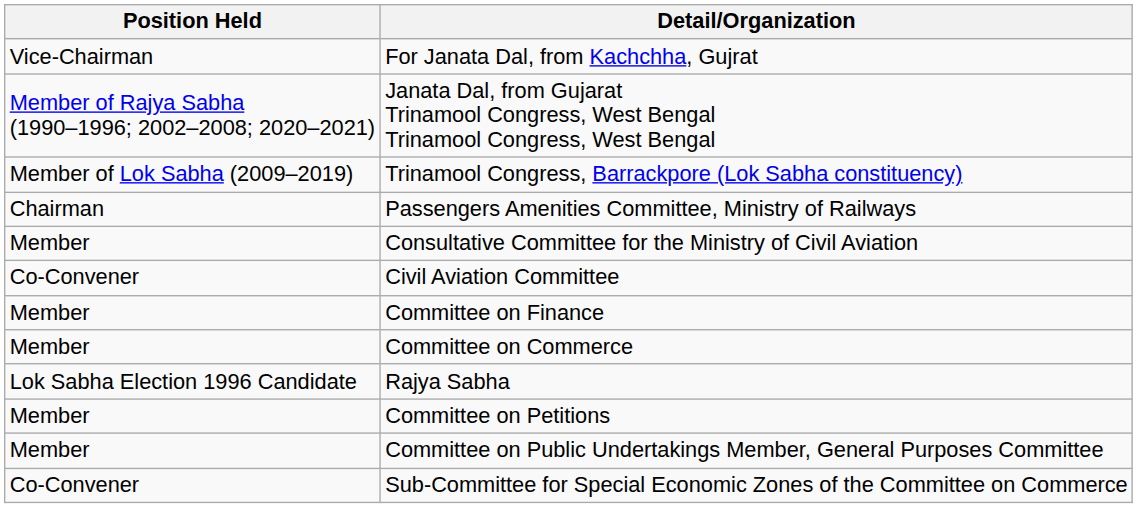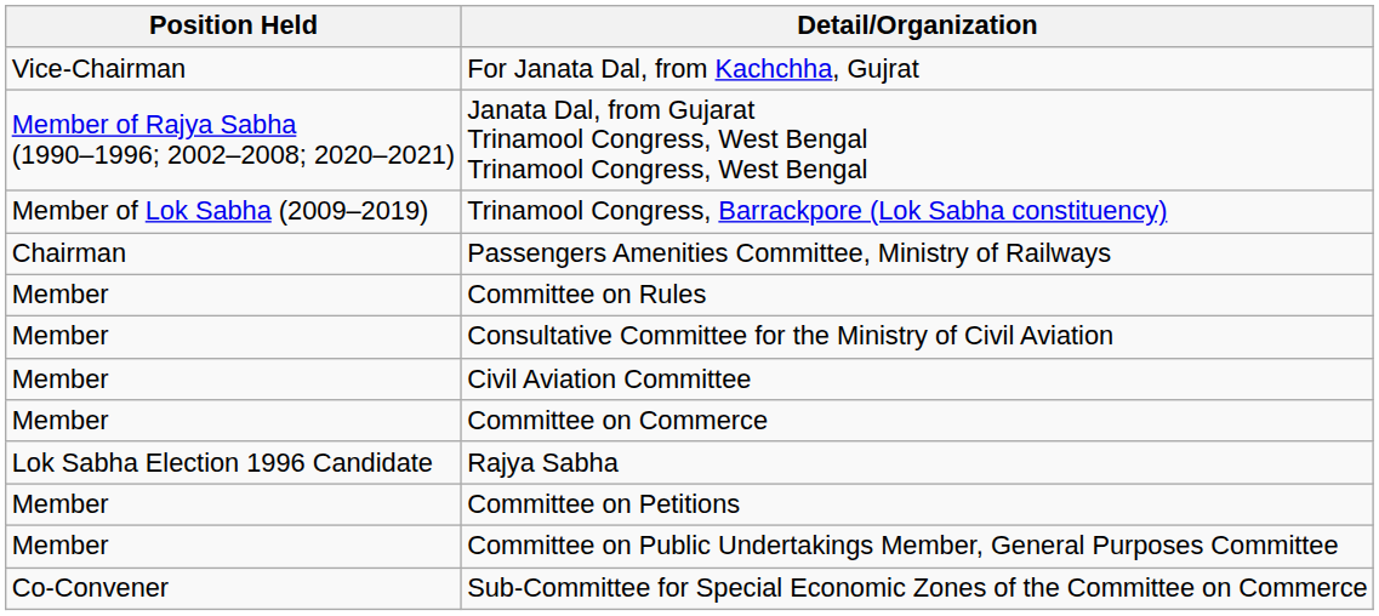 <table class="wikitable">
 <tr>
 <th>Position Held</th>
 <th>Detail/Organization</th>
 </tr>
 <tr>
 <td>Vice-Chairman</td>
 <td>For Janata Dal, from <a href='#'>Kachchha</a>, Gujrat</td>
 </tr>
 <tr>
 <td><a href='#'>Member of Rajya Sabha</a><br>(1990–1996; 2002–2008; 2020–2021)</td>
 <td>Janata Dal, from Gujarat<br>Trinamool Congress, West Bengal<br>Trinamool Congress, West Bengal</td>
 </tr>
 <tr>
 <td>Member of <a href='#'>Lok Sabha</a> (2009–2019)</td>
 <td>Trinamool Congress, <a href='#'>Barrackpore (Lok Sabha constituency)</a></td>
 </tr>
 <tr>
 <td>Chairman</td>
 <td>Passengers Amenities Committee, Ministry of Railways</td>
 </tr>
 <tr>
 <td>Member</td>
+<td>Committee on Rules</td>
+</tr>
+<tr>
+<td>Member</td>
 <td>Consultative Committee for the Ministry of Civil Aviation</td>
 </tr>
 <tr>
-<td>Co-Convener</td>
+<td>Member</td>
 <td>Civil Aviation Committee</td>
-</tr>
-<tr>
-<td>Member</td>
-<td>Committee on Finance</td>
 </tr>
 <tr>
 <td>Member</td>
 <td>Committee on Commerce</td>
 </tr>
 <tr>
 <td>Lok Sabha Election 1996 Candidate</td>
 <td>Rajya Sabha</td>
 </tr>
 <tr>
 <td>Member</td>
 <td>Committee on Petitions</td>
 </tr>
 <tr>
 <td>Member</td>
 <td>Committee on Public Undertakings Member, General Purposes Committee</td>
 </tr>
 <tr>
 <td>Co-Convener</td>
 <td>Sub-Committee for Special Economic Zones of the Committee on Commerce</td>
 </tr>
 </table>
